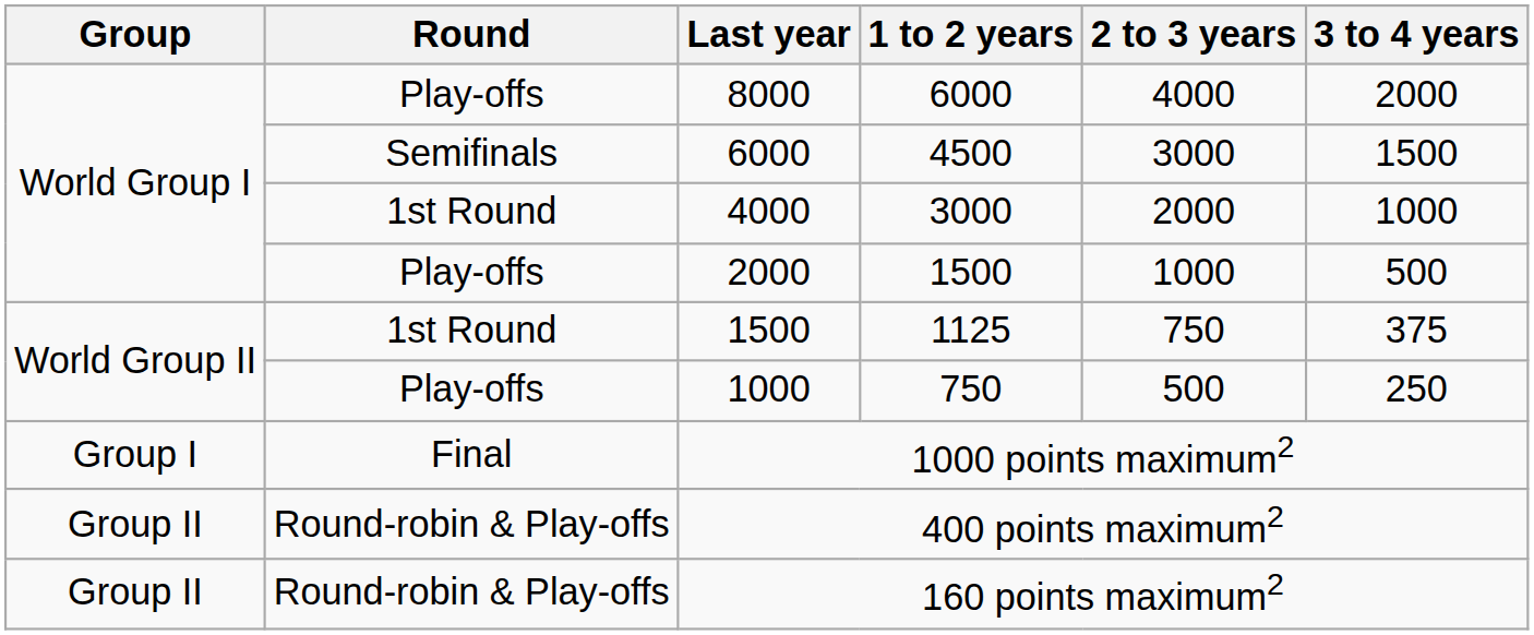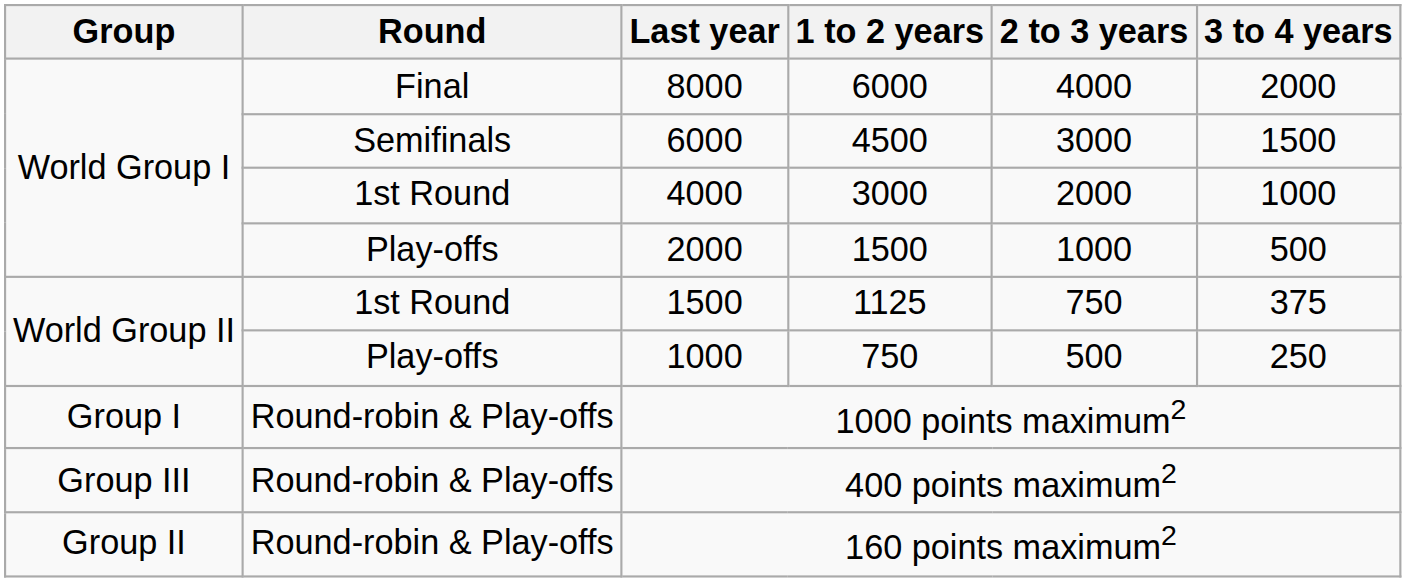 <table class="wikitable" style=text-align:center;>
 <tr>
 <th>Group</th>
 <th>Round</th>
 <th>Last year</th>
 <th>1 to 2 years</th>
 <th>2 to 3 years</th>
 <th>3 to 4 years</th>
 </tr>
 <tr>
 <td rowspan=4>World Group I</td>
-<td>Play-offs</td>
+<td>Final</td>
 <td>8000</td>
 <td>6000</td>
 <td>4000</td>
 <td>2000</td>
 </tr>
 <tr>
 <td>Semifinals</td>
 <td>6000</td>
 <td>4500</td>
 <td>3000</td>
 <td>1500</td>
 </tr>
 <tr>
 <td>1st Round</td>
 <td>4000</td>
 <td>3000</td>
 <td>2000</td>
 <td>1000</td>
 </tr>
 <tr>
 <td>Play-offs</td>
 <td>2000</td>
 <td>1500</td>
 <td>1000</td>
 <td>500</td>
 </tr>
 <tr>
 <td rowspan=2>World Group II</td>
 <td>1st Round</td>
 <td>1500</td>
 <td>1125</td>
 <td>750</td>
 <td>375</td>
 </tr>
 <tr>
 <td>Play-offs</td>
 <td>1000</td>
 <td>750</td>
 <td>500</td>
 <td>250</td>
 </tr>
 <tr>
 <td>Group I</td>
-<td>Final</td>
+<td>Round-robin & Play-offs</td>
 <td colspan=4>1000 points maximum<sup>2</sup></td>
 </tr>
 <tr>
-<td>Group II</td>
+<td>Group III</td>
 <td>Round-robin & Play-offs</td>
 <td colspan=4>400 points maximum<sup>2</sup></td>
 </tr>
 <tr>
 <td>Group II</td>
 <td>Round-robin & Play-offs</td>
 <td colspan=4>160 points maximum<sup>2</sup></td>
 </tr>
 </table>
